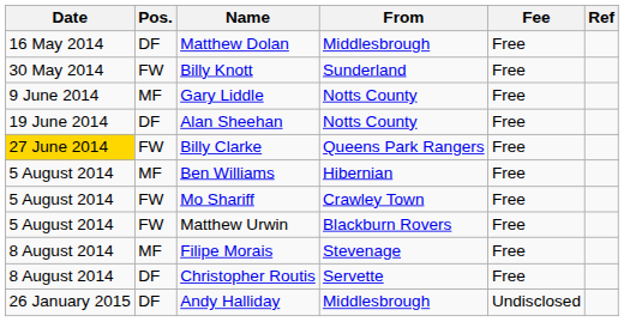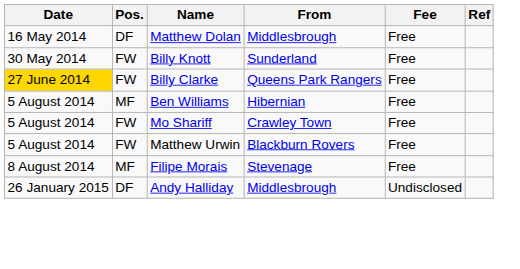 <table class="wikitable">
 <tr>
 <th>Date</th>
 <th>Pos.</th>
 <th>Name</th>
 <th>From</th>
 <th>Fee</th>
 <th>Ref</th>
 </tr>
 <tr>
 <td>16 May 2014</td>
 <td>DF</td>
 <td> <a href='#'>Matthew Dolan</a></td>
 <td> <a href='#'>Middlesbrough</a></td>
 <td>Free</td>
 <td></td>
 </tr>
 <tr>
 <td>30 May 2014</td>
 <td>FW</td>
 <td> <a href='#'>Billy Knott</a></td>
 <td> <a href='#'>Sunderland</a></td>
-<td>Free</td>
-<td></td>
-</tr>
-<tr>
-<td>9 June 2014</td>
-<td>MF</td>
-<td> <a href='#'>Gary Liddle</a></td>
-<td> <a href='#'>Notts County</a></td>
-<td>Free</td>
-<td></td>
-</tr>
-<tr>
-<td>19 June 2014</td>
-<td>DF</td>
-<td> <a href='#'>Alan Sheehan</a></td>
-<td> <a href='#'>Notts County</a></td>
 <td>Free</td>
 <td></td>
 </tr>
 <tr>
 <td style="background: gold;">27 June 2014</td>
 <td>FW</td>
 <td> <a href='#'>Billy Clarke</a></td>
 <td> <a href='#'>Queens Park Rangers</a></td>
 <td>Free</td>
 <td></td>
 </tr>
 <tr>
 <td>5 August 2014</td>
 <td>MF</td>
 <td> <a href='#'>Ben Williams</a></td>
 <td> <a href='#'>Hibernian</a></td>
 <td>Free</td>
 <td></td>
 </tr>
 <tr>
 <td>5 August 2014</td>
 <td>FW</td>
 <td> <a href='#'>Mo Shariff</a></td>
 <td> <a href='#'>Crawley Town</a></td>
 <td>Free</td>
 <td></td>
 </tr>
 <tr>
 <td>5 August 2014</td>
 <td>FW</td>
 <td> Matthew Urwin</td>
 <td> <a href='#'>Blackburn Rovers</a></td>
 <td>Free</td>
 <td></td>
 </tr>
 <tr>
 <td>8 August 2014</td>
 <td>MF</td>
 <td> <a href='#'>Filipe Morais</a></td>
 <td> <a href='#'>Stevenage</a></td>
 <td>Free</td>
 <td></td>
 </tr>
 <tr>
-<td>8 August 2014</td>
-<td>DF</td>
-<td> <a href='#'>Christopher Routis</a></td>
-<td> <a href='#'>Servette</a></td>
-<td>Free</td>
-<td></td>
-</tr>
-<tr>
 <td>26 January 2015</td>
 <td>DF</td>
 <td> <a href='#'>Andy Halliday</a></td>
 <td> <a href='#'>Middlesbrough</a></td>
 <td>Undisclosed</td>
 <td></td>
 </tr>
 </table>
